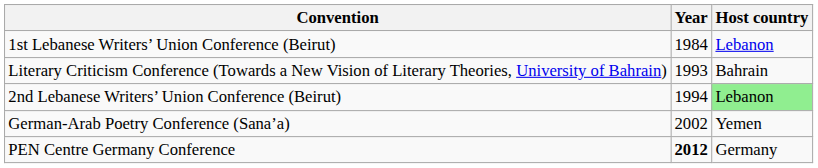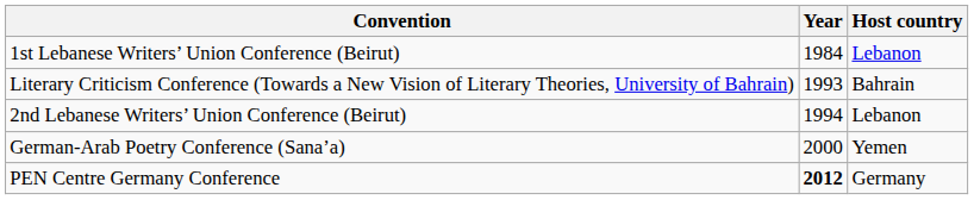 <table class="wikitable">
 <tr>
 <th>Convention</th>
 <th>Year</th>
 <th>Host country</th>
 </tr>
 <tr>
 <td>1st Lebanese Writers’ Union Conference (Beirut)</td>
 <td>1984</td>
 <td><a href='#'>Lebanon</a></td>
 </tr>
 <tr>
 <td>Literary Criticism Conference (Towards a New Vision of Literary Theories, <a href='#'>University of Bahrain</a>)</td>
 <td>1993</td>
 <td>Bahrain</td>
 </tr>
 <tr>
 <td>2nd Lebanese Writers’ Union Conference (Beirut)</td>
 <td>1994</td>
-<td style="background: lightgreen;">Lebanon</td>
+<td>Lebanon</td>
 </tr>
 <tr>
 <td>German-Arab Poetry Conference (Sana’a)</td>
-<td>2002</td>
+<td>2000</td>
 <td>Yemen</td>
 </tr>
 <tr>
 <td>PEN Centre Germany Conference</td>
 <td><strong>2012</strong></td>
 <td>Germany</td>
 </tr>
 </table>
